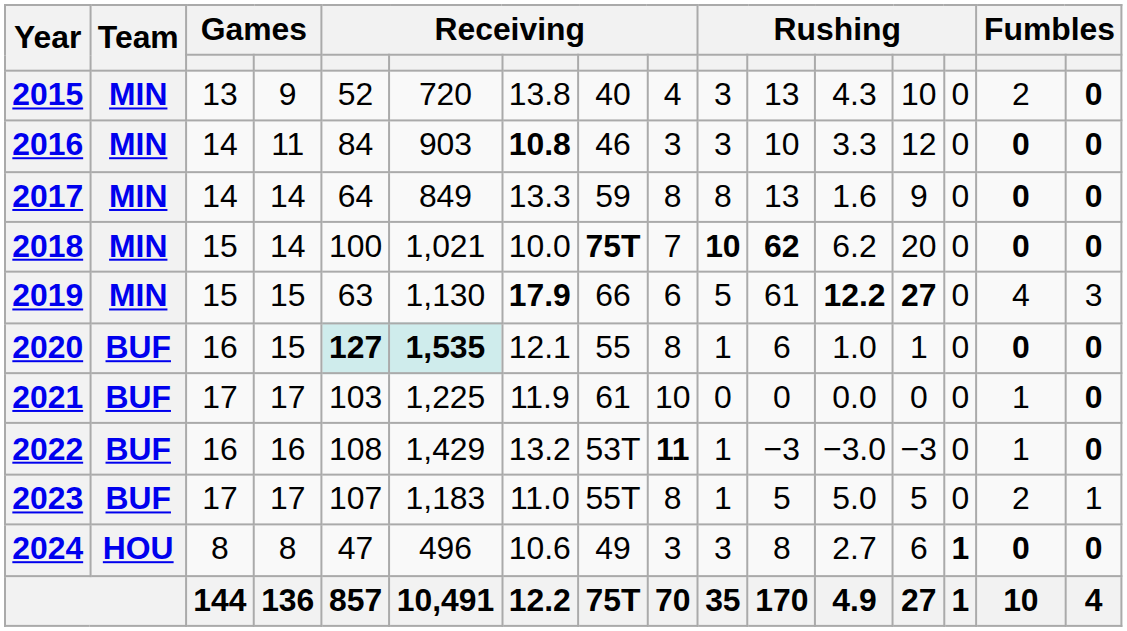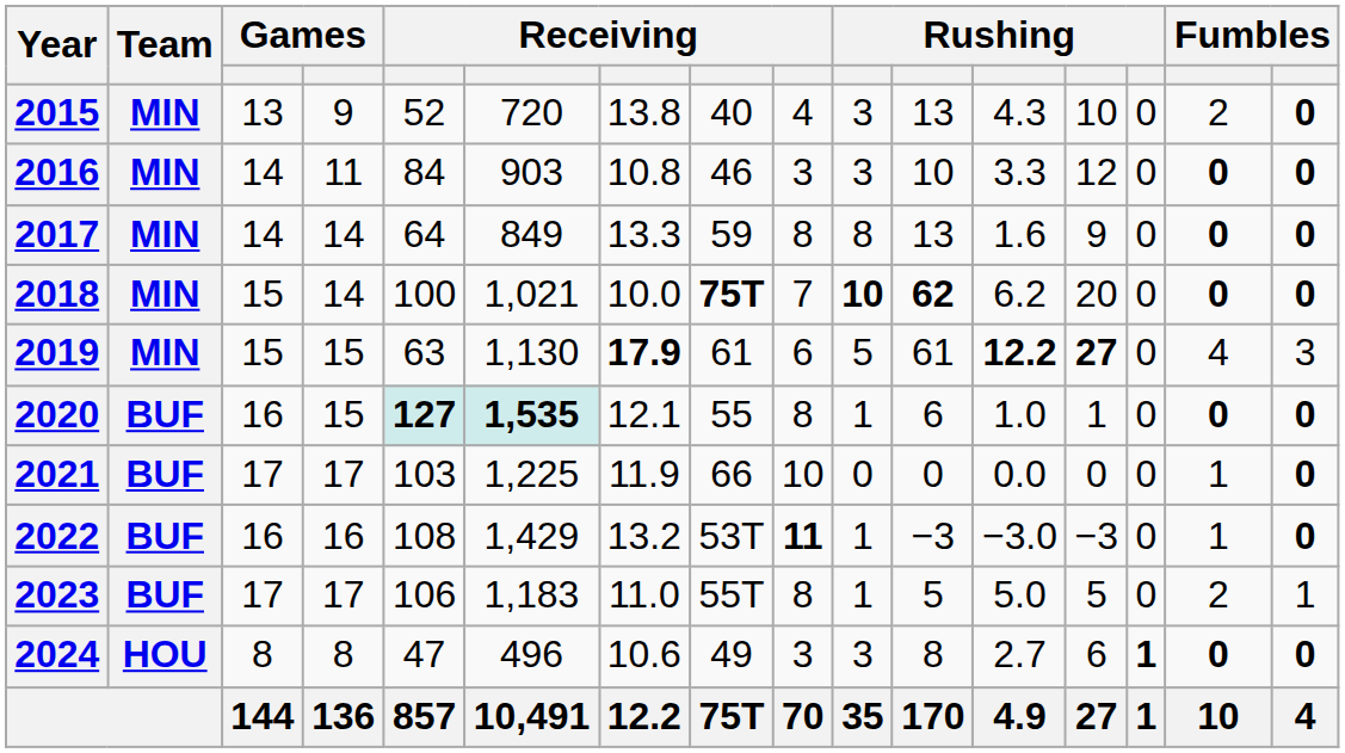 <table class=wikitable style="text-align:center;">
 <tr>
 <th rowspan="2">Year</th>
 <th rowspan="2">Team</th>
 <th colspan="2">Games</th>
 <th colspan="5">Receiving</th>
 <th colspan="5">Rushing</th>
 <th colspan="2">Fumbles</th>
 </tr>
 <tr>
 <th></th>
 <th></th>
 <th></th>
 <th></th>
 <th></th>
 <th></th>
 <th></th>
 <th></th>
 <th></th>
 <th></th>
 <th></th>
 <th></th>
 <th></th>
 <th></th>
 </tr>
 <tr>
 <th><a href='#'>2015</a></th>
 <th><a href='#'>MIN</a></th>
 <td>13</td>
 <td>9</td>
 <td>52</td>
 <td>720</td>
 <td>13.8</td>
 <td>40</td>
 <td>4</td>
 <td>3</td>
 <td>13</td>
 <td>4.3</td>
 <td>10</td>
 <td>0</td>
 <td>2</td>
 <td><strong>0</strong></td>
 </tr>
 <tr>
 <th><a href='#'>2016</a></th>
 <th><a href='#'>MIN</a></th>
 <td>14</td>
 <td>11</td>
 <td>84</td>
 <td>903</td>
-<td><strong>10.8</strong></td>
+<td>10.8</td>
 <td>46</td>
 <td>3</td>
 <td>3</td>
 <td>10</td>
 <td>3.3</td>
 <td>12</td>
 <td>0</td>
 <td><strong>0</strong></td>
 <td><strong>0</strong></td>
 </tr>
 <tr>
 <th><a href='#'>2017</a></th>
 <th><a href='#'>MIN</a></th>
 <td>14</td>
 <td>14</td>
 <td>64</td>
 <td>849</td>
 <td>13.3</td>
 <td>59</td>
 <td>8</td>
 <td>8</td>
 <td>13</td>
 <td>1.6</td>
 <td>9</td>
 <td>0</td>
 <td><strong>0</strong></td>
 <td><strong>0</strong></td>
 </tr>
 <tr>
 <th><a href='#'>2018</a></th>
 <th><a href='#'>MIN</a></th>
 <td>15</td>
 <td>14</td>
 <td>100</td>
 <td>1,021</td>
 <td>10.0</td>
 <td><strong>75T</strong></td>
 <td>7</td>
 <td><strong>10</strong></td>
 <td><strong>62</strong></td>
 <td>6.2</td>
 <td>20</td>
 <td>0</td>
 <td><strong>0</strong></td>
 <td><strong>0</strong></td>
 </tr>
 <tr>
 <th><a href='#'>2019</a></th>
 <th><a href='#'>MIN</a></th>
 <td>15</td>
 <td>15</td>
 <td>63</td>
 <td>1,130</td>
 <td><strong>17.9</strong></td>
-<td>66</td>
+<td>61</td>
 <td>6</td>
 <td>5</td>
 <td>61</td>
 <td><strong>12.2</strong></td>
 <td><strong>27</strong></td>
 <td>0</td>
 <td>4</td>
 <td>3</td>
 </tr>
 <tr>
 <th><a href='#'>2020</a></th>
 <th><a href='#'>BUF</a></th>
 <td>16</td>
 <td>15</td>
 <td style="background:#cfecec;"><strong>127</strong></td>
 <td style="background:#cfecec;"><strong>1,535</strong></td>
 <td>12.1</td>
 <td>55</td>
 <td>8</td>
 <td>1</td>
 <td>6</td>
 <td>1.0</td>
 <td>1</td>
 <td>0</td>
 <td><strong>0</strong></td>
 <td><strong>0</strong></td>
 </tr>
 <tr>
 <th><a href='#'>2021</a></th>
 <th><a href='#'>BUF</a></th>
 <td>17</td>
 <td>17</td>
 <td>103</td>
 <td>1,225</td>
 <td>11.9</td>
-<td>61</td>
+<td>66</td>
 <td>10</td>
 <td>0</td>
 <td>0</td>
 <td>0.0</td>
 <td>0</td>
 <td>0</td>
 <td>1</td>
 <td><strong>0</strong></td>
 </tr>
 <tr>
 <th><a href='#'>2022</a></th>
 <th><a href='#'>BUF</a></th>
 <td>16</td>
 <td>16</td>
 <td>108</td>
 <td>1,429</td>
 <td>13.2</td>
 <td>53T</td>
 <td><strong>11</strong></td>
 <td>1</td>
 <td>−3</td>
 <td>−3.0</td>
 <td>−3</td>
 <td>0</td>
 <td>1</td>
 <td><strong>0</strong></td>
 </tr>
 <tr>
 <th><a href='#'>2023</a></th>
 <th><a href='#'>BUF</a></th>
 <td>17</td>
 <td>17</td>
-<td>107</td>
+<td>106</td>
 <td>1,183</td>
 <td>11.0</td>
 <td>55T</td>
 <td>8</td>
 <td>1</td>
 <td>5</td>
 <td>5.0</td>
 <td>5</td>
 <td>0</td>
 <td>2</td>
 <td>1</td>
 </tr>
 <tr>
 <th><a href='#'>2024</a></th>
 <th><a href='#'>HOU</a></th>
 <td>8</td>
 <td>8</td>
 <td>47</td>
 <td>496</td>
 <td>10.6</td>
 <td>49</td>
 <td>3</td>
 <td>3</td>
 <td>8</td>
 <td>2.7</td>
 <td>6</td>
 <td><strong>1</strong></td>
 <td><strong>0</strong></td>
 <td><strong>0</strong></td>
 </tr>
 <tr>
 <th colspan="2"></th>
 <th>144</th>
 <th>136</th>
 <th>857</th>
 <th>10,491</th>
 <th>12.2</th>
 <th>75T</th>
 <th>70</th>
 <th>35</th>
 <th>170</th>
 <th>4.9</th>
 <th>27</th>
 <th>1</th>
 <th>10</th>
 <th>4</th>
 </tr>
 </table>
